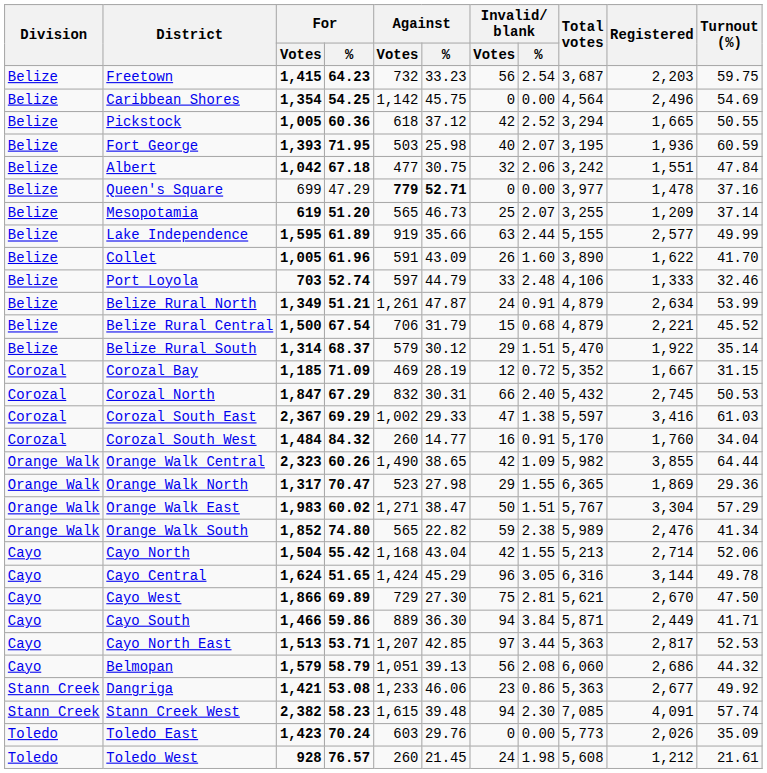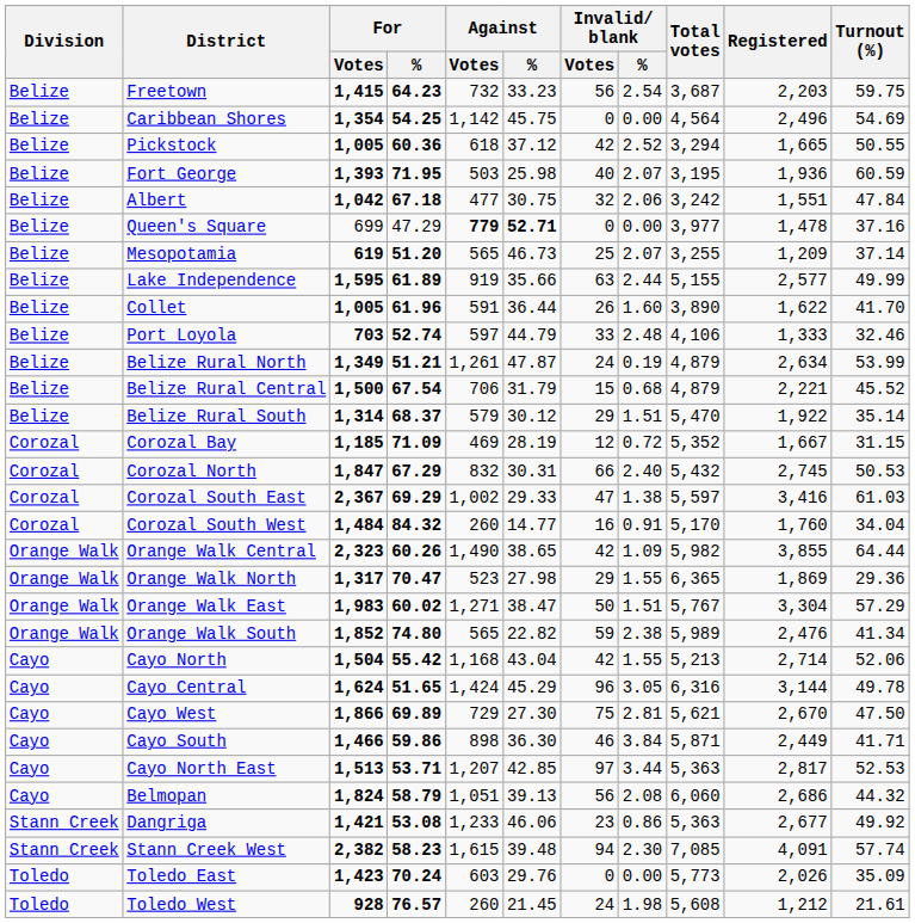 <table class="wikitable sortable" style=text-align:right>
 <tr>
 <th rowspan=2>Division</th>
 <th rowspan=2>District</th>
 <th colspan=2>For</th>
 <th colspan=2>Against</th>
 <th colspan=2>Invalid/<br>blank</th>
 <th rowspan=2>Total<br>votes</th>
 <th rowspan=2>Registered</th>
 <th rowspan=2>Turnout<br>(%)</th>
 </tr>
 <tr>
 <th>Votes</th>
 <th>%</th>
 <th>Votes</th>
 <th>%</th>
 <th>Votes</th>
 <th>%</th>
 </tr>
 <tr>
 <td align=left><a href='#'>Belize</a></td>
 <td align=left><a href='#'>Freetown</a></td>
 <td><strong>1,415</strong></td>
 <td><strong>64.23</strong></td>
 <td>732</td>
 <td>33.23</td>
 <td>56</td>
 <td>2.54</td>
 <td>3,687</td>
 <td>2,203</td>
 <td>59.75</td>
 </tr>
 <tr>
 <td align=left><a href='#'>Belize</a></td>
 <td align=left><a href='#'>Caribbean Shores</a></td>
 <td><strong>1,354</strong></td>
 <td><strong>54.25</strong></td>
 <td>1,142</td>
 <td>45.75</td>
 <td>0</td>
 <td>0.00</td>
 <td>4,564</td>
 <td>2,496</td>
 <td>54.69</td>
 </tr>
 <tr>
 <td align=left><a href='#'>Belize</a></td>
 <td align=left><a href='#'>Pickstock</a></td>
 <td><strong>1,005</strong></td>
 <td><strong>60.36</strong></td>
 <td>618</td>
 <td>37.12</td>
 <td>42</td>
 <td>2.52</td>
 <td>3,294</td>
 <td>1,665</td>
 <td>50.55</td>
 </tr>
 <tr>
 <td align=left><a href='#'>Belize</a></td>
 <td align=left><a href='#'>Fort George</a></td>
 <td><strong>1,393</strong></td>
 <td><strong>71.95</strong></td>
 <td>503</td>
 <td>25.98</td>
 <td>40</td>
 <td>2.07</td>
 <td>3,195</td>
 <td>1,936</td>
 <td>60.59</td>
 </tr>
 <tr>
 <td align=left><a href='#'>Belize</a></td>
 <td align=left><a href='#'>Albert</a></td>
 <td><strong>1,042</strong></td>
 <td><strong>67.18</strong></td>
 <td>477</td>
 <td>30.75</td>
 <td>32</td>
 <td>2.06</td>
 <td>3,242</td>
 <td>1,551</td>
 <td>47.84</td>
 </tr>
 <tr>
 <td align=left><a href='#'>Belize</a></td>
 <td align=left><a href='#'>Queen's Square</a></td>
 <td>699</td>
 <td>47.29</td>
 <td><strong>779</strong></td>
 <td><strong>52.71</strong></td>
 <td>0</td>
 <td>0.00</td>
 <td>3,977</td>
 <td>1,478</td>
 <td>37.16</td>
 </tr>
 <tr>
 <td align=left><a href='#'>Belize</a></td>
 <td align=left><a href='#'>Mesopotamia</a></td>
 <td><strong>619</strong></td>
 <td><strong>51.20</strong></td>
 <td>565</td>
 <td>46.73</td>
 <td>25</td>
 <td>2.07</td>
 <td>3,255</td>
 <td>1,209</td>
 <td>37.14</td>
 </tr>
 <tr>
 <td align=left><a href='#'>Belize</a></td>
 <td align=left><a href='#'>Lake Independence</a></td>
 <td><strong>1,595</strong></td>
 <td><strong>61.89</strong></td>
 <td>919</td>
 <td>35.66</td>
 <td>63</td>
 <td>2.44</td>
 <td>5,155</td>
 <td>2,577</td>
 <td>49.99</td>
 </tr>
 <tr>
 <td align=left><a href='#'>Belize</a></td>
 <td align=left><a href='#'>Collet</a></td>
 <td><strong>1,005</strong></td>
 <td><strong>61.96</strong></td>
 <td>591</td>
-<td>43.09</td>
+<td>36.44</td>
 <td>26</td>
 <td>1.60</td>
 <td>3,890</td>
 <td>1,622</td>
 <td>41.70</td>
 </tr>
 <tr>
 <td align=left><a href='#'>Belize</a></td>
 <td align=left><a href='#'>Port Loyola</a></td>
 <td><strong>703</strong></td>
 <td><strong>52.74</strong></td>
 <td>597</td>
 <td>44.79</td>
 <td>33</td>
 <td>2.48</td>
 <td>4,106</td>
 <td>1,333</td>
 <td>32.46</td>
 </tr>
 <tr>
 <td align=left><a href='#'>Belize</a></td>
 <td align=left><a href='#'>Belize Rural North</a></td>
 <td><strong>1,349</strong></td>
 <td><strong>51.21</strong></td>
 <td>1,261</td>
 <td>47.87</td>
 <td>24</td>
-<td>0.91</td>
+<td>0.19</td>
 <td>4,879</td>
 <td>2,634</td>
 <td>53.99</td>
 </tr>
 <tr>
 <td align=left><a href='#'>Belize</a></td>
 <td align=left><a href='#'>Belize Rural Central</a></td>
 <td><strong>1,500</strong></td>
 <td><strong>67.54</strong></td>
 <td>706</td>
 <td>31.79</td>
 <td>15</td>
 <td>0.68</td>
 <td>4,879</td>
 <td>2,221</td>
 <td>45.52</td>
 </tr>
 <tr>
 <td align=left><a href='#'>Belize</a></td>
 <td align=left><a href='#'>Belize Rural South</a></td>
 <td><strong>1,314</strong></td>
 <td><strong>68.37</strong></td>
 <td>579</td>
 <td>30.12</td>
 <td>29</td>
 <td>1.51</td>
 <td>5,470</td>
 <td>1,922</td>
 <td>35.14</td>
 </tr>
 <tr>
 <td align=left><a href='#'>Corozal</a></td>
 <td align=left><a href='#'>Corozal Bay</a></td>
 <td><strong>1,185</strong></td>
 <td><strong>71.09</strong></td>
 <td>469</td>
 <td>28.19</td>
 <td>12</td>
 <td>0.72</td>
 <td>5,352</td>
 <td>1,667</td>
 <td>31.15</td>
 </tr>
 <tr>
 <td align=left><a href='#'>Corozal</a></td>
 <td align=left><a href='#'>Corozal North</a></td>
 <td><strong>1,847</strong></td>
 <td><strong>67.29</strong></td>
 <td>832</td>
 <td>30.31</td>
 <td>66</td>
 <td>2.40</td>
 <td>5,432</td>
 <td>2,745</td>
 <td>50.53</td>
 </tr>
 <tr>
 <td align=left><a href='#'>Corozal</a></td>
 <td align=left><a href='#'>Corozal South East</a></td>
 <td><strong>2,367</strong></td>
 <td><strong>69.29</strong></td>
 <td>1,002</td>
 <td>29.33</td>
 <td>47</td>
 <td>1.38</td>
 <td>5,597</td>
 <td>3,416</td>
 <td>61.03</td>
 </tr>
 <tr>
 <td align=left><a href='#'>Corozal</a></td>
 <td align=left><a href='#'>Corozal South West</a></td>
 <td><strong>1,484</strong></td>
 <td><strong>84.32</strong></td>
 <td>260</td>
 <td>14.77</td>
 <td>16</td>
 <td>0.91</td>
 <td>5,170</td>
 <td>1,760</td>
 <td>34.04</td>
 </tr>
 <tr>
 <td align=left><a href='#'>Orange Walk</a></td>
 <td align=left><a href='#'>Orange Walk Central</a></td>
 <td><strong>2,323</strong></td>
 <td><strong>60.26</strong></td>
 <td>1,490</td>
 <td>38.65</td>
 <td>42</td>
 <td>1.09</td>
 <td>5,982</td>
 <td>3,855</td>
 <td>64.44</td>
 </tr>
 <tr>
 <td align=left><a href='#'>Orange Walk</a></td>
 <td align=left><a href='#'>Orange Walk North</a></td>
 <td><strong>1,317</strong></td>
 <td><strong>70.47</strong></td>
 <td>523</td>
 <td>27.98</td>
 <td>29</td>
 <td>1.55</td>
 <td>6,365</td>
 <td>1,869</td>
 <td>29.36</td>
 </tr>
 <tr>
 <td align=left><a href='#'>Orange Walk</a></td>
 <td align=left><a href='#'>Orange Walk East</a></td>
 <td><strong>1,983</strong></td>
 <td><strong>60.02</strong></td>
 <td>1,271</td>
 <td>38.47</td>
 <td>50</td>
 <td>1.51</td>
 <td>5,767</td>
 <td>3,304</td>
 <td>57.29</td>
 </tr>
 <tr>
 <td align=left><a href='#'>Orange Walk</a></td>
 <td align=left><a href='#'>Orange Walk South</a></td>
 <td><strong>1,852</strong></td>
 <td><strong>74.80</strong></td>
 <td>565</td>
 <td>22.82</td>
 <td>59</td>
 <td>2.38</td>
 <td>5,989</td>
 <td>2,476</td>
 <td>41.34</td>
 </tr>
 <tr>
 <td align=left><a href='#'>Cayo</a></td>
 <td align=left><a href='#'>Cayo North</a></td>
 <td><strong>1,504</strong></td>
 <td><strong>55.42</strong></td>
 <td>1,168</td>
 <td>43.04</td>
 <td>42</td>
 <td>1.55</td>
 <td>5,213</td>
 <td>2,714</td>
 <td>52.06</td>
 </tr>
 <tr>
 <td align=left><a href='#'>Cayo</a></td>
 <td align=left><a href='#'>Cayo Central</a></td>
 <td><strong>1,624</strong></td>
 <td><strong>51.65</strong></td>
 <td>1,424</td>
 <td>45.29</td>
 <td>96</td>
 <td>3.05</td>
 <td>6,316</td>
 <td>3,144</td>
 <td>49.78</td>
 </tr>
 <tr>
 <td align=left><a href='#'>Cayo</a></td>
 <td align=left><a href='#'>Cayo West</a></td>
 <td><strong>1,866</strong></td>
 <td><strong>69.89</strong></td>
 <td>729</td>
 <td>27.30</td>
 <td>75</td>
 <td>2.81</td>
 <td>5,621</td>
 <td>2,670</td>
 <td>47.50</td>
 </tr>
 <tr>
 <td align=left><a href='#'>Cayo</a></td>
 <td align=left><a href='#'>Cayo South</a></td>
 <td><strong>1,466</strong></td>
 <td><strong>59.86</strong></td>
-<td>889</td>
+<td>898</td>
 <td>36.30</td>
-<td>94</td>
+<td>46</td>
 <td>3.84</td>
 <td>5,871</td>
 <td>2,449</td>
 <td>41.71</td>
 </tr>
 <tr>
 <td align=left><a href='#'>Cayo</a></td>
 <td align=left><a href='#'>Cayo North East</a></td>
 <td><strong>1,513</strong></td>
 <td><strong>53.71</strong></td>
 <td>1,207</td>
 <td>42.85</td>
 <td>97</td>
 <td>3.44</td>
 <td>5,363</td>
 <td>2,817</td>
 <td>52.53</td>
 </tr>
 <tr>
 <td align=left><a href='#'>Cayo</a></td>
 <td align=left><a href='#'>Belmopan</a></td>
-<td><strong>1,579</strong></td>
+<td><strong>1,824</strong></td>
 <td><strong>58.79</strong></td>
 <td>1,051</td>
 <td>39.13</td>
 <td>56</td>
 <td>2.08</td>
 <td>6,060</td>
 <td>2,686</td>
 <td>44.32</td>
 </tr>
 <tr>
 <td align=left><a href='#'>Stann Creek</a></td>
 <td align=left><a href='#'>Dangriga</a></td>
 <td><strong>1,421</strong></td>
 <td><strong>53.08</strong></td>
 <td>1,233</td>
 <td>46.06</td>
 <td>23</td>
 <td>0.86</td>
 <td>5,363</td>
 <td>2,677</td>
 <td>49.92</td>
 </tr>
 <tr>
 <td align=left><a href='#'>Stann Creek</a></td>
 <td align=left><a href='#'>Stann Creek West</a></td>
 <td><strong>2,382</strong></td>
 <td><strong>58.23</strong></td>
 <td>1,615</td>
 <td>39.48</td>
 <td>94</td>
 <td>2.30</td>
 <td>7,085</td>
 <td>4,091</td>
 <td>57.74</td>
 </tr>
 <tr>
 <td align=left><a href='#'>Toledo</a></td>
 <td align=left><a href='#'>Toledo East</a></td>
 <td><strong>1,423</strong></td>
 <td><strong>70.24</strong></td>
 <td>603</td>
 <td>29.76</td>
 <td>0</td>
 <td>0.00</td>
 <td>5,773</td>
 <td>2,026</td>
 <td>35.09</td>
 </tr>
 <tr>
 <td align=left><a href='#'>Toledo</a></td>
 <td align=left><a href='#'>Toledo West</a></td>
 <td><strong>928</strong></td>
 <td><strong>76.57</strong></td>
 <td>260</td>
 <td>21.45</td>
 <td>24</td>
 <td>1.98</td>
 <td>5,608</td>
 <td>1,212</td>
 <td>21.61</td>
 </tr>
 </table>
